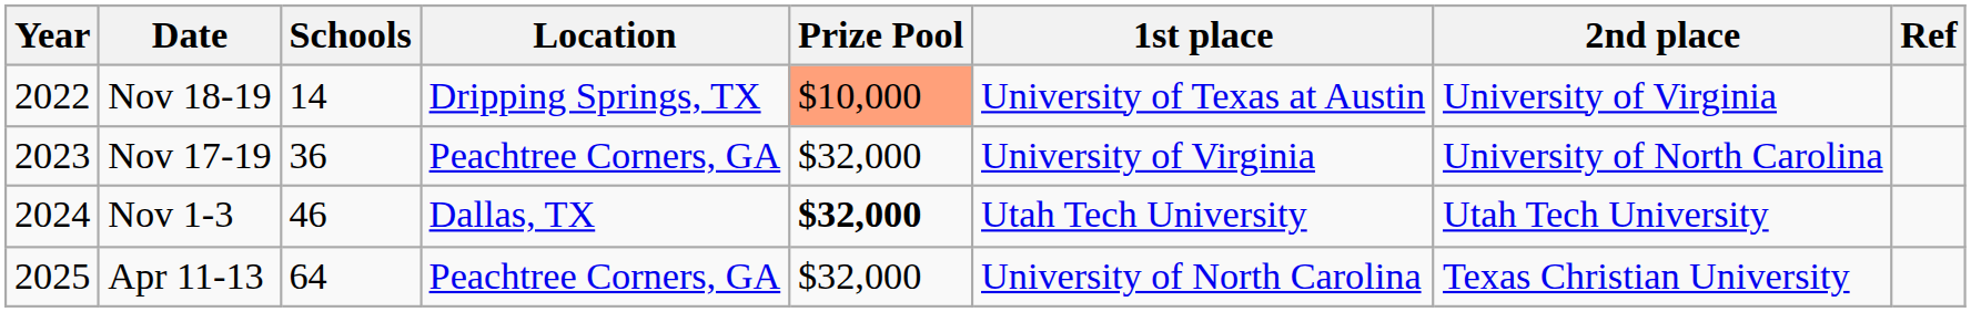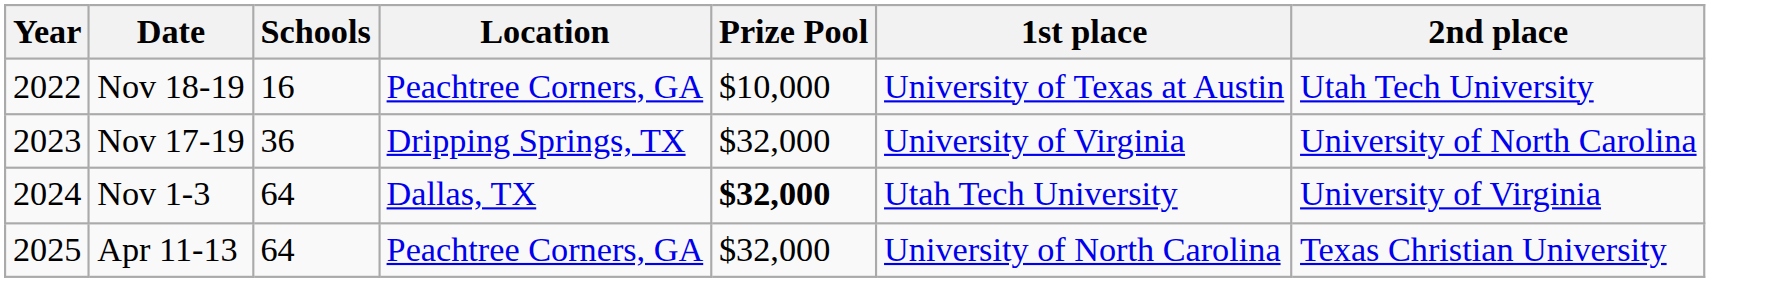 <table class="wikitable sortable">
 <tr>
 <th>Year</th>
 <th>Date</th>
 <th>Schools</th>
 <th>Location</th>
 <th>Prize Pool</th>
 <th>1st place</th>
 <th>2nd place</th>
-<th>Ref</th>
 </tr>
 <tr>
 <td>2022</td>
 <td>Nov 18-19</td>
-<td>14</td>
-<td><a href='#'>Dripping Springs, TX</a></td>
-<td style="background: lightsalmon;">$10,000</td>
+<td>16</td>
+<td><a href='#'>Peachtree Corners, GA</a></td>
+<td>$10,000</td>
 <td><a href='#'>University of Texas at Austin</a></td>
-<td><a href='#'>University of Virginia</a></td>
-<td></td>
+<td><a href='#'>Utah Tech University</a></td>
 </tr>
 <tr>
 <td>2023</td>
 <td>Nov 17-19</td>
 <td>36</td>
-<td><a href='#'>Peachtree Corners, GA</a></td>
+<td><a href='#'>Dripping Springs, TX</a></td>
 <td>$32,000</td>
 <td><a href='#'>University of Virginia</a></td>
 <td><a href='#'>University of North Carolina</a></td>
-<td></td>
 </tr>
 <tr>
 <td>2024</td>
 <td>Nov 1-3</td>
-<td>46</td>
+<td>64</td>
 <td><a href='#'>Dallas, TX</a></td>
 <td><strong>$32,000</strong></td>
 <td><a href='#'>Utah Tech University</a></td>
-<td><a href='#'>Utah Tech University</a></td>
-<td></td>
+<td><a href='#'>University of Virginia</a></td>
 </tr>
 <tr>
 <td>2025</td>
 <td>Apr 11-13</td>
 <td>64</td>
 <td><a href='#'>Peachtree Corners, GA</a></td>
 <td>$32,000</td>
 <td><a href='#'>University of North Carolina</a></td>
 <td><a href='#'>Texas Christian University</a></td>
-<td></td>
 </tr>
 </table>
